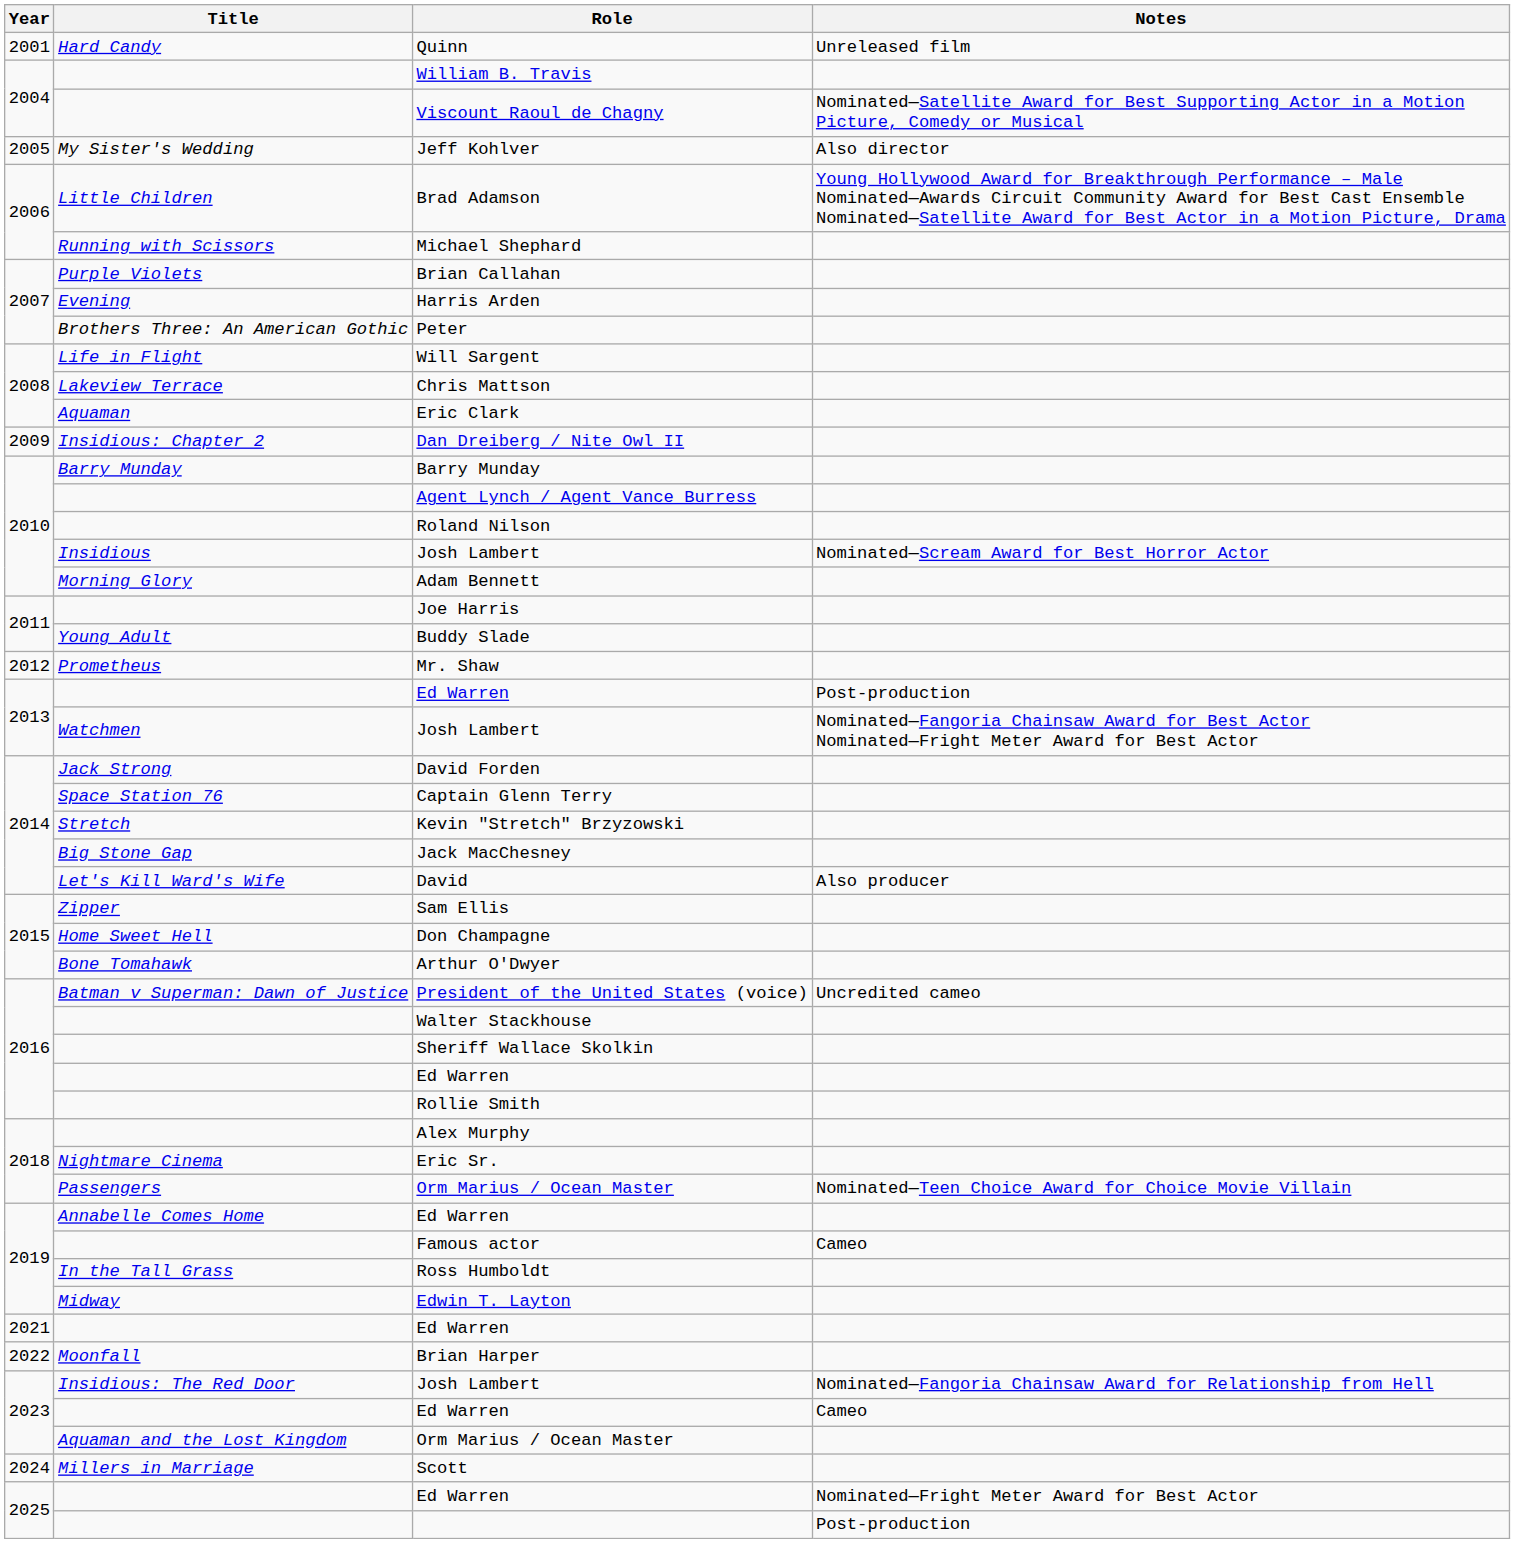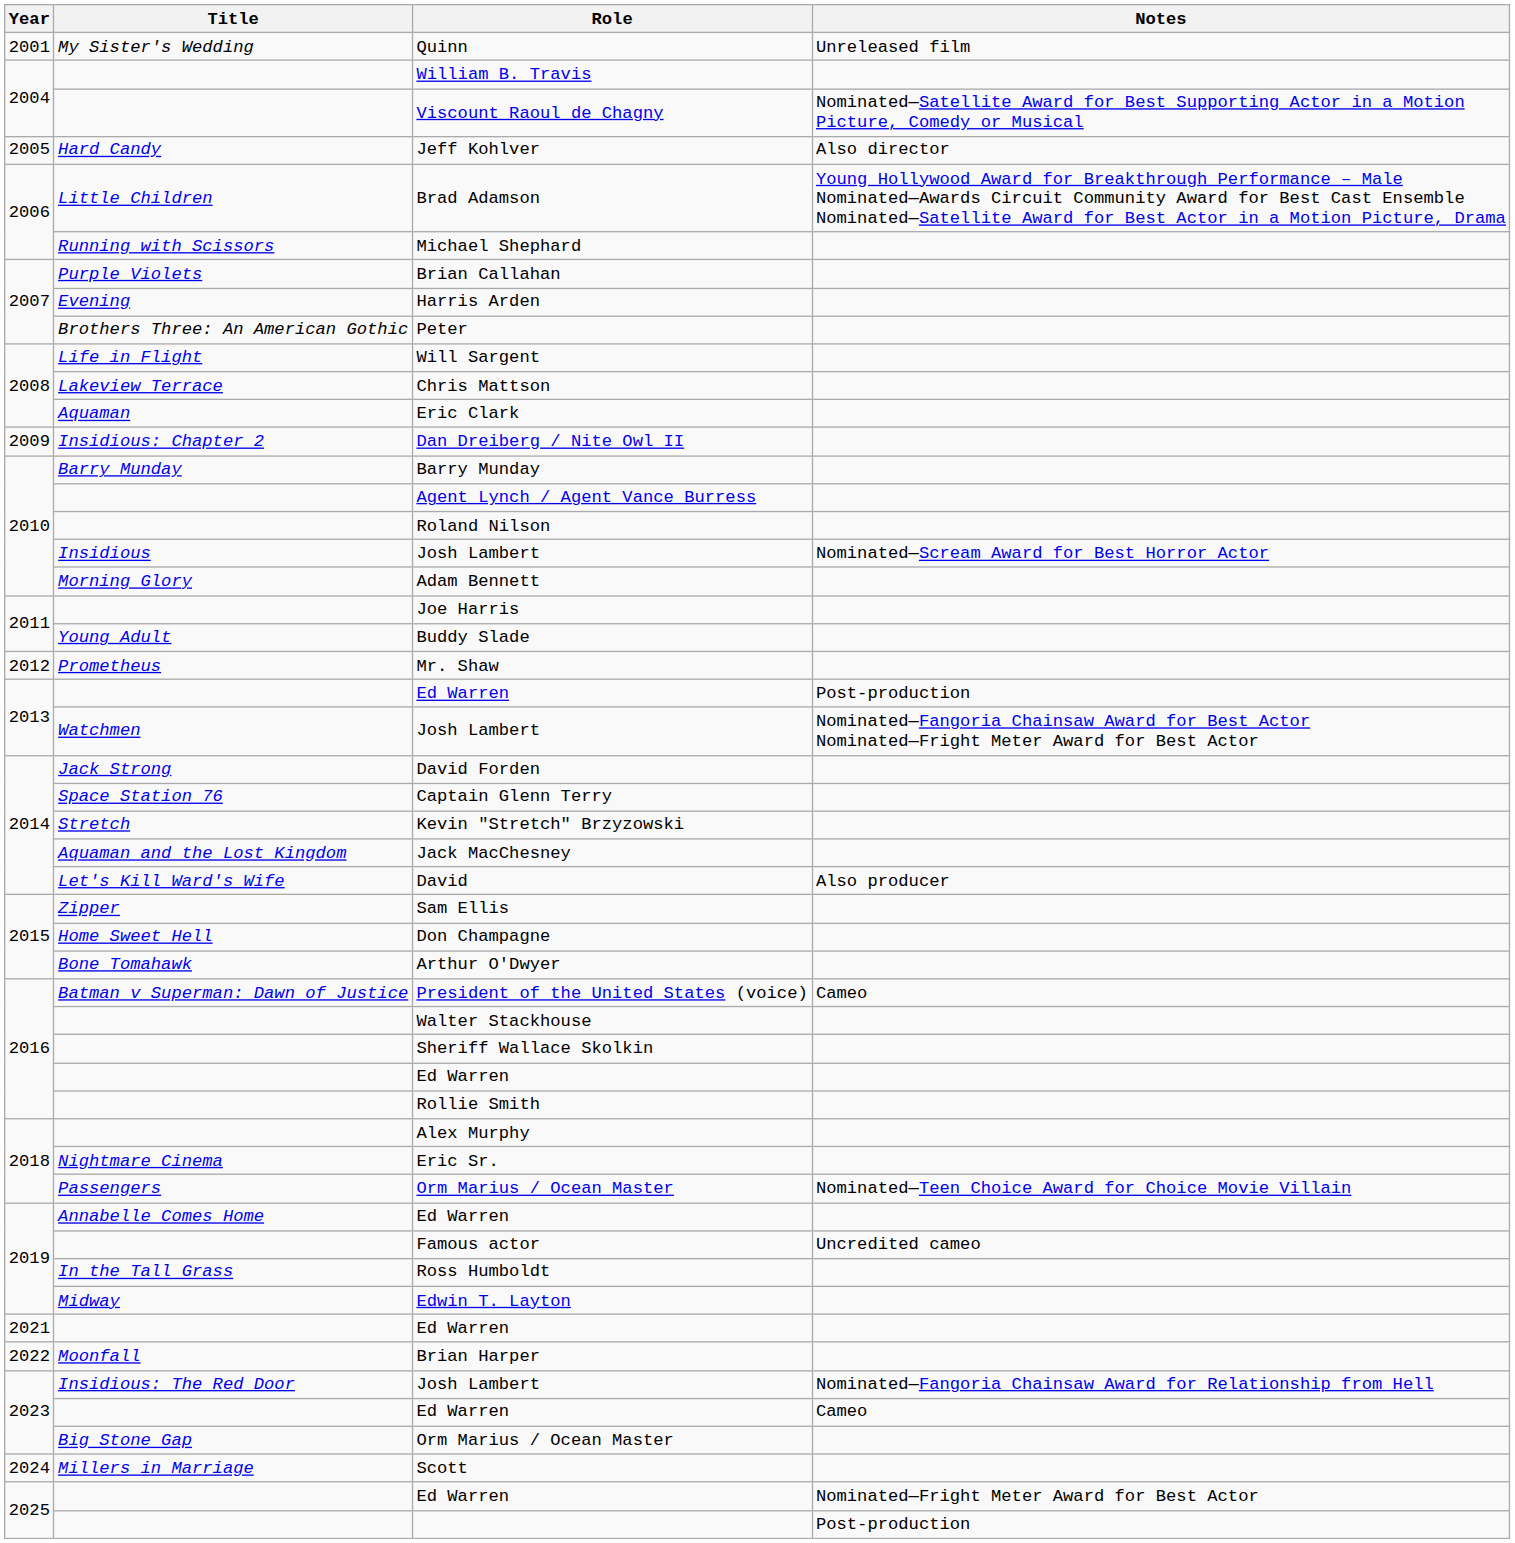 <table class="wikitable sortable" style="text-align:left; ">
 <tr>
 <th scope="col">Year</th>
 <th scope="col">Title</th>
 <th scope="col">Role</th>
 <th scope="col" class="unsortable">Notes</th>
 </tr>
 <tr>
 <td>2001</td>
-<td><em><a href='#'>Hard Candy</a></em></td>
+<td><em>My Sister's Wedding</em></td>
 <td>Quinn</td>
 <td>Unreleased film</td>
 </tr>
 <tr>
 <td rowspan="2">2004</td>
 <td><em></em></td>
 <td><a href='#'>William B. Travis</a></td>
 <td></td>
 </tr>
 <tr>
 <td><em></em></td>
 <td><a href='#'>Viscount Raoul de Chagny</a></td>
 <td>Nominated—<a href='#'>Satellite Award for Best Supporting Actor in a Motion</a><br><a href='#'>Picture, Comedy or Musical</a></td>
 </tr>
 <tr>
 <td>2005</td>
-<td><em>My Sister's Wedding</em></td>
+<td><em><a href='#'>Hard Candy</a></em></td>
 <td>Jeff Kohlver</td>
 <td>Also director</td>
 </tr>
 <tr>
 <td rowspan="2">2006</td>
 <td><em><a href='#'>Little Children</a></em></td>
 <td>Brad Adamson</td>
 <td><a href='#'>Young Hollywood Award for Breakthrough Performance – Male</a><br>Nominated—Awards Circuit Community Award for Best Cast Ensemble<br>Nominated—<a href='#'>Satellite Award for Best Actor in a Motion Picture, Drama</a></td>
 </tr>
 <tr>
 <td><em><a href='#'>Running with Scissors</a></em></td>
 <td>Michael Shephard</td>
 <td></td>
 </tr>
 <tr>
 <td rowspan="3">2007</td>
 <td><em><a href='#'>Purple Violets</a></em></td>
 <td>Brian Callahan</td>
 <td></td>
 </tr>
 <tr>
 <td><em><a href='#'>Evening</a></em></td>
 <td>Harris Arden</td>
 <td></td>
 </tr>
 <tr>
 <td><em>Brothers Three: An American Gothic</em></td>
 <td>Peter</td>
 <td></td>
 </tr>
 <tr>
 <td rowspan="3">2008</td>
 <td><em><a href='#'>Life in Flight</a></em></td>
 <td>Will Sargent</td>
 <td></td>
 </tr>
 <tr>
 <td><em><a href='#'>Lakeview Terrace</a></em></td>
 <td>Chris Mattson</td>
 <td></td>
 </tr>
 <tr>
 <td><em><a href='#'>Aquaman</a></em></td>
 <td>Eric Clark</td>
 <td></td>
 </tr>
 <tr>
 <td>2009</td>
 <td><em><a href='#'>Insidious: Chapter 2</a></em></td>
 <td><a href='#'>Dan Dreiberg / Nite Owl II</a></td>
 <td></td>
 </tr>
 <tr>
 <td rowspan="5">2010</td>
 <td><em><a href='#'>Barry Munday</a></em></td>
 <td>Barry Munday</td>
 <td></td>
 </tr>
 <tr>
 <td><em></em></td>
 <td><a href='#'>Agent Lynch / Agent Vance Burress</a></td>
 <td></td>
 </tr>
 <tr>
 <td><em></em></td>
 <td>Roland Nilson</td>
 <td></td>
 </tr>
 <tr>
 <td><em><a href='#'>Insidious</a></em></td>
 <td>Josh Lambert</td>
 <td>Nominated—<a href='#'>Scream Award for Best Horror Actor</a></td>
 </tr>
 <tr>
 <td><em><a href='#'>Morning Glory</a></em></td>
 <td>Adam Bennett</td>
 <td></td>
 </tr>
 <tr>
 <td rowspan="2">2011</td>
 <td><em></em></td>
 <td>Joe Harris</td>
 <td></td>
 </tr>
 <tr>
 <td><em><a href='#'>Young Adult</a></em></td>
 <td>Buddy Slade</td>
 <td></td>
 </tr>
 <tr>
 <td>2012</td>
 <td><em><a href='#'>Prometheus</a></em></td>
 <td>Mr. Shaw</td>
 <td></td>
 </tr>
 <tr>
 <td rowspan="2">2013</td>
 <td><em></em></td>
 <td><a href='#'>Ed Warren</a></td>
 <td>Post-production</td>
 </tr>
 <tr>
 <td><em><a href='#'>Watchmen</a></em></td>
 <td>Josh Lambert</td>
 <td>Nominated—<a href='#'>Fangoria Chainsaw Award for Best Actor</a><br>Nominated—Fright Meter Award for Best Actor</td>
 </tr>
 <tr>
 <td rowspan="5">2014</td>
 <td><em><a href='#'>Jack Strong</a></em></td>
 <td>David Forden</td>
 <td></td>
 </tr>
 <tr>
 <td><em><a href='#'>Space Station 76</a></em></td>
 <td>Captain Glenn Terry</td>
 <td></td>
 </tr>
 <tr>
 <td><em><a href='#'>Stretch</a></em></td>
 <td>Kevin "Stretch" Brzyzowski</td>
 <td></td>
 </tr>
 <tr>
-<td><em><a href='#'>Big Stone Gap</a></em></td>
+<td><em><a href='#'>Aquaman and the Lost Kingdom</a></em></td>
 <td>Jack MacChesney</td>
 <td></td>
 </tr>
 <tr>
 <td><em><a href='#'>Let's Kill Ward's Wife</a></em></td>
 <td>David</td>
 <td>Also producer</td>
 </tr>
 <tr>
 <td rowspan="3">2015</td>
 <td><em><a href='#'>Zipper</a></em></td>
 <td>Sam Ellis</td>
 <td></td>
 </tr>
 <tr>
 <td><em><a href='#'>Home Sweet Hell</a></em></td>
 <td>Don Champagne</td>
 <td></td>
 </tr>
 <tr>
 <td><em><a href='#'>Bone Tomahawk</a></em></td>
 <td>Arthur O'Dwyer</td>
 <td></td>
 </tr>
 <tr>
 <td rowspan="5">2016</td>
 <td><em><a href='#'>Batman v Superman: Dawn of Justice</a></em></td>
 <td><a href='#'>President of the United States</a> (voice)</td>
-<td>Uncredited cameo</td>
+<td>Cameo</td>
 </tr>
 <tr>
 <td><em></em></td>
 <td>Walter Stackhouse</td>
 <td></td>
 </tr>
 <tr>
 <td><em></em></td>
 <td>Sheriff Wallace Skolkin</td>
 <td></td>
 </tr>
 <tr>
 <td><em></em></td>
 <td>Ed Warren</td>
 <td></td>
 </tr>
 <tr>
 <td><em></em></td>
 <td>Rollie Smith</td>
 <td></td>
 </tr>
 <tr>
 <td rowspan="3">2018</td>
 <td><em></em></td>
 <td>Alex Murphy</td>
 <td></td>
 </tr>
 <tr>
 <td><em><a href='#'>Nightmare Cinema</a></em></td>
 <td>Eric Sr.</td>
 <td></td>
 </tr>
 <tr>
 <td><em><a href='#'>Passengers</a></em></td>
 <td><a href='#'>Orm Marius / Ocean Master</a></td>
 <td>Nominated—<a href='#'>Teen Choice Award for Choice Movie Villain</a></td>
 </tr>
 <tr>
 <td rowspan="4">2019</td>
 <td><em><a href='#'>Annabelle Comes Home</a></em></td>
 <td>Ed Warren</td>
 <td></td>
 </tr>
 <tr>
 <td><em></em></td>
 <td>Famous actor</td>
-<td>Cameo</td>
+<td>Uncredited cameo</td>
 </tr>
 <tr>
 <td><em><a href='#'>In the Tall Grass</a></em></td>
 <td>Ross Humboldt</td>
 <td></td>
 </tr>
 <tr>
 <td><em><a href='#'>Midway</a></em></td>
 <td><a href='#'>Edwin T. Layton</a></td>
 <td></td>
 </tr>
 <tr>
 <td>2021</td>
 <td><em></em></td>
 <td>Ed Warren</td>
 <td></td>
 </tr>
 <tr>
 <td>2022</td>
 <td><em><a href='#'>Moonfall</a></em></td>
 <td>Brian Harper</td>
 <td></td>
 </tr>
 <tr>
 <td rowspan="3">2023</td>
 <td><em><a href='#'>Insidious: The Red Door</a></em></td>
 <td>Josh Lambert</td>
 <td>Nominated—<a href='#'>Fangoria Chainsaw Award for Relationship from Hell</a><br></td>
 </tr>
 <tr>
 <td><em></em></td>
 <td>Ed Warren</td>
 <td>Cameo</td>
 </tr>
 <tr>
-<td><em><a href='#'>Aquaman and the Lost Kingdom</a></em></td>
+<td><em><a href='#'>Big Stone Gap</a></em></td>
 <td>Orm Marius / Ocean Master</td>
 <td></td>
 </tr>
 <tr>
 <td>2024</td>
 <td><em><a href='#'>Millers in Marriage</a></em></td>
 <td>Scott</td>
 <td></td>
 </tr>
 <tr>
 <td rowspan="2">2025</td>
 <td></td>
 <td>Ed Warren</td>
 <td>Nominated—Fright Meter Award for Best Actor</td>
 </tr>
 <tr>
 <td></td>
 <td></td>
 <td>Post-production</td>
 </tr>
 </table>
